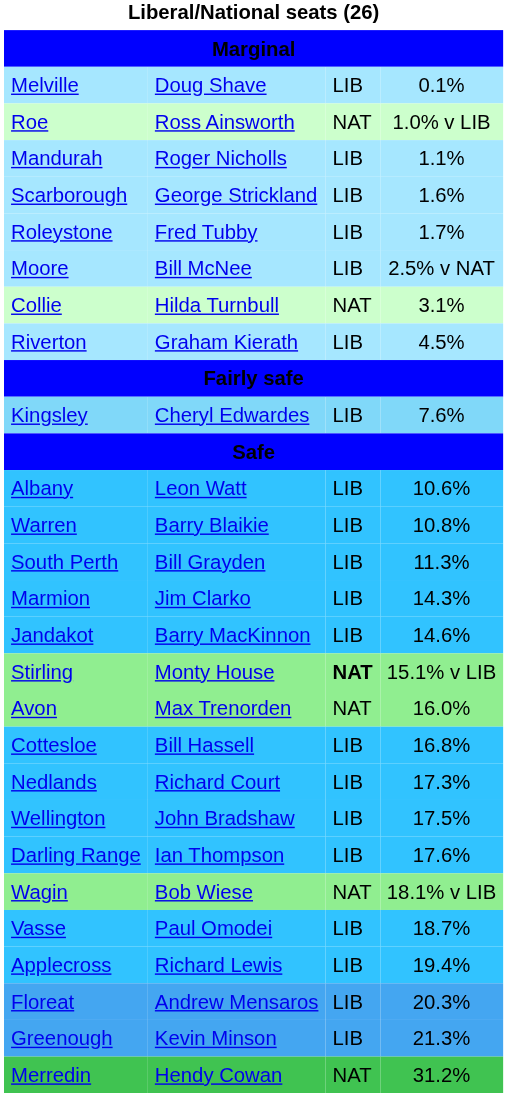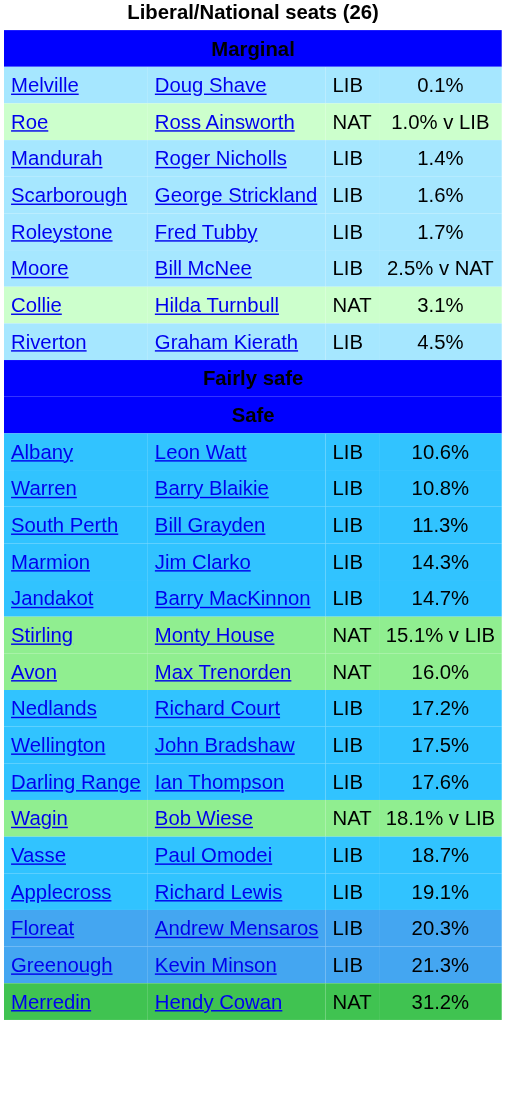 <table class="toccolours" cellpadding="5" cellspacing="0" style="float:left; margin-right:.5em; margin-top:.4em; font-size:90%;">
 <tr>
 <td COLSPAN=4 align="center"><strong>Liberal/National seats (26)</strong></td>
 </tr>
 <tr>
 <td COLSPAN=4 align="center" bgcolor="Blue"><span><strong>Marginal</strong></span></td>
 </tr>
 <tr>
 <td align="left" bgcolor="A6E7FF"><a href='#'>Melville</a></td>
 <td align="left" bgcolor="A6E7FF"><a href='#'>Doug Shave</a></td>
 <td align="left" bgcolor="A6E7FF">LIB</td>
 <td align="center" bgcolor="A6E7FF">0.1%</td>
 </tr>
 <tr>
 <td align="left" bgcolor="CCFFCC"><a href='#'>Roe</a></td>
 <td align="left" bgcolor="CCFFCC"><a href='#'>Ross Ainsworth</a></td>
 <td align="left" bgcolor="CCFFCC">NAT</td>
 <td align="center" bgcolor="CCFFCC">1.0% v LIB</td>
 </tr>
 <tr>
 <td align="left" bgcolor="A6E7FF"><a href='#'>Mandurah</a></td>
 <td align="left" bgcolor="A6E7FF"><a href='#'>Roger Nicholls</a></td>
 <td align="left" bgcolor="A6E7FF">LIB</td>
-<td align="center" bgcolor="A6E7FF">1.1%</td>
+<td align="center" bgcolor="A6E7FF">1.4%</td>
 </tr>
 <tr>
 <td align="left" bgcolor="A6E7FF"><a href='#'>Scarborough</a></td>
 <td align="left" bgcolor="A6E7FF"><a href='#'>George Strickland</a></td>
 <td align="left" bgcolor="A6E7FF">LIB</td>
 <td align="center" bgcolor="A6E7FF">1.6%</td>
 </tr>
 <tr>
 <td align="left" bgcolor="A6E7FF"><a href='#'>Roleystone</a></td>
 <td align="left" bgcolor="A6E7FF"><a href='#'>Fred Tubby</a></td>
 <td align="left" bgcolor="A6E7FF">LIB</td>
 <td align="center" bgcolor="A6E7FF">1.7%</td>
 </tr>
 <tr>
 <td align="left" bgcolor="A6E7FF"><a href='#'>Moore</a></td>
 <td align="left" bgcolor="A6E7FF"><a href='#'>Bill McNee</a></td>
 <td align="left" bgcolor="A6E7FF">LIB</td>
 <td align="center" bgcolor="A6E7FF">2.5% v NAT</td>
 </tr>
 <tr>
 <td align="left" bgcolor="CCFFCC"><a href='#'>Collie</a></td>
 <td align="left" bgcolor="CCFFCC"><a href='#'>Hilda Turnbull</a></td>
 <td align="left" bgcolor="CCFFCC">NAT</td>
 <td align="center" bgcolor="CCFFCC">3.1%</td>
 </tr>
 <tr>
 <td align="left" bgcolor="A6E7FF"><a href='#'>Riverton</a></td>
 <td align="left" bgcolor="A6E7FF"><a href='#'>Graham Kierath</a></td>
 <td align="left" bgcolor="A6E7FF">LIB</td>
 <td align="center" bgcolor="A6E7FF">4.5%</td>
 </tr>
 <tr>
 <td COLSPAN=4 align="center" bgcolor="blue"><span><strong>Fairly safe</strong></span></td>
 </tr>
 <tr>
-<td align="left" bgcolor="80D8F9"><a href='#'>Kingsley</a></td>
-<td align="left" bgcolor="80D8F9"><a href='#'>Cheryl Edwardes</a></td>
-<td align="left" bgcolor="80D8F9">LIB</td>
-<td align="center" bgcolor="80D8F9">7.6%</td>
-</tr>
-<tr>
 <td COLSPAN=4 align="center" bgcolor="blue"><span><strong>Safe</strong></span></td>
 </tr>
 <tr>
 <td align="left" bgcolor="31C3FF"><a href='#'>Albany</a></td>
 <td align="left" bgcolor="31C3FF"><a href='#'>Leon Watt</a></td>
 <td align="left" bgcolor="31C3FF">LIB</td>
 <td align="center" bgcolor="31C3FF">10.6%</td>
 </tr>
 <tr>
 <td align="left" bgcolor="31C3FF"><a href='#'>Warren</a></td>
 <td align="left" bgcolor="31C3FF"><a href='#'>Barry Blaikie</a></td>
 <td align="left" bgcolor="31C3FF">LIB</td>
 <td align="center" bgcolor="31C3FF">10.8%</td>
 </tr>
 <tr>
 <td align="left" bgcolor="31C3FF"><a href='#'>South Perth</a></td>
 <td align="left" bgcolor="31C3FF"><a href='#'>Bill Grayden</a></td>
 <td align="left" bgcolor="31C3FF">LIB</td>
 <td align="center" bgcolor="31C3FF">11.3%</td>
 </tr>
 <tr>
 <td align="left" bgcolor="31C3FF"><a href='#'>Marmion</a></td>
 <td align="left" bgcolor="31C3FF"><a href='#'>Jim Clarko</a></td>
 <td align="left" bgcolor="31C3FF">LIB</td>
 <td align="center" bgcolor="31C3FF">14.3%</td>
 </tr>
 <tr>
 <td align="left" bgcolor="31C3FF"><a href='#'>Jandakot</a></td>
 <td align="left" bgcolor="31C3FF"><a href='#'>Barry MacKinnon</a></td>
 <td align="left" bgcolor="31C3FF">LIB</td>
-<td align="center" bgcolor="31C3FF">14.6%</td>
+<td align="center" bgcolor="31C3FF">14.7%</td>
 </tr>
 <tr>
 <td align="left" bgcolor="90EE90"><a href='#'>Stirling</a></td>
 <td align="left" bgcolor="90EE90"><a href='#'>Monty House</a></td>
-<td align="left" bgcolor="90EE90"><strong>NAT</strong></td>
+<td align="left" bgcolor="90EE90">NAT</td>
 <td align="center" bgcolor="90EE90">15.1% v LIB</td>
 </tr>
 <tr>
 <td align="left" bgcolor="90EE90"><a href='#'>Avon</a></td>
 <td align="left" bgcolor="90EE90"><a href='#'>Max Trenorden</a></td>
 <td align="left" bgcolor="90EE90">NAT</td>
 <td align="center" bgcolor="90EE90">16.0%</td>
 </tr>
 <tr>
-<td align="left" bgcolor="31C3FF"><a href='#'>Cottesloe</a></td>
-<td align="left" bgcolor="31C3FF"><a href='#'>Bill Hassell</a></td>
-<td align="left" bgcolor="31C3FF">LIB</td>
-<td align="center" bgcolor="31C3FF">16.8%</td>
-</tr>
-<tr>
 <td align="left" bgcolor="31C3FF"><a href='#'>Nedlands</a></td>
 <td align="left" bgcolor="31C3FF"><a href='#'>Richard Court</a></td>
 <td align="left" bgcolor="31C3FF">LIB</td>
-<td align="center" bgcolor="31C3FF">17.3%</td>
+<td align="center" bgcolor="31C3FF">17.2%</td>
 </tr>
 <tr>
 <td align="left" bgcolor="31C3FF"><a href='#'>Wellington</a></td>
 <td align="left" bgcolor="31C3FF"><a href='#'>John Bradshaw</a></td>
 <td align="left" bgcolor="31C3FF">LIB</td>
 <td align="center" bgcolor="31C3FF">17.5%</td>
 </tr>
 <tr>
 <td align="left" bgcolor="31C3FF"><a href='#'>Darling Range</a></td>
 <td align="left" bgcolor="31C3FF"><a href='#'>Ian Thompson</a></td>
 <td align="left" bgcolor="31C3FF">LIB</td>
 <td align="center" bgcolor="31C3FF">17.6%</td>
 </tr>
 <tr>
 <td align="left" bgcolor="90EE90"><a href='#'>Wagin</a></td>
 <td align="left" bgcolor="90EE90"><a href='#'>Bob Wiese</a></td>
 <td align="left" bgcolor="90EE90">NAT</td>
 <td align="center" bgcolor="90EE90">18.1% v LIB</td>
 </tr>
 <tr>
 <td align="left" bgcolor="31C3FF"><a href='#'>Vasse</a></td>
 <td align="left" bgcolor="31C3FF"><a href='#'>Paul Omodei</a></td>
 <td align="left" bgcolor="31C3FF">LIB</td>
 <td align="center" bgcolor="31C3FF">18.7%</td>
 </tr>
 <tr>
 <td align="left" bgcolor="31C3FF"><a href='#'>Applecross</a></td>
 <td align="left" bgcolor="31C3FF"><a href='#'>Richard Lewis</a></td>
 <td align="left" bgcolor="31C3FF">LIB</td>
-<td align="center" bgcolor="31C3FF">19.4%</td>
+<td align="center" bgcolor="31C3FF">19.1%</td>
 </tr>
 <tr>
 <td align="left" bgcolor="44A6F1"><a href='#'>Floreat</a></td>
 <td align="left" bgcolor="44A6F1"><a href='#'>Andrew Mensaros</a></td>
 <td align="left" bgcolor="44A6F1">LIB</td>
 <td align="center" bgcolor="44A6F1">20.3%</td>
 </tr>
 <tr>
 <td align="left" bgcolor="44A6F1"><a href='#'>Greenough</a></td>
 <td align="left" bgcolor="44A6F1"><a href='#'>Kevin Minson</a></td>
 <td align="left" bgcolor="44A6F1">LIB</td>
 <td align="center" bgcolor="44A6F1">21.3%</td>
 </tr>
 <tr>
 <td align="left" bgcolor="40C351"><a href='#'>Merredin</a></td>
 <td align="left" bgcolor="40C351"><a href='#'>Hendy Cowan</a></td>
 <td align="left" bgcolor="40C351">NAT</td>
 <td align="center" bgcolor="40C351">31.2%</td>
 </tr>
 <tr>
 </tr>
 </table>
